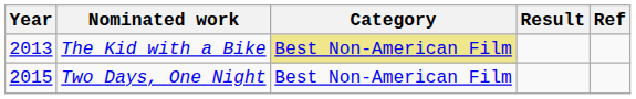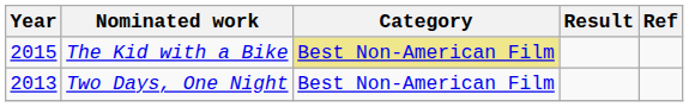 <table class="wikitable sortable">
 <tr>
 <th>Year</th>
 <th>Nominated work</th>
 <th>Category</th>
 <th>Result</th>
 <th>Ref</th>
 </tr>
 <tr>
-<td><a href='#'>2013</a></td>
+<td><a href='#'>2015</a></td>
 <td><em><a href='#'>The Kid with a Bike</a></em></td>
 <td style="background: khaki;"><a href='#'>Best Non-American Film</a></td>
 <td></td>
 <td></td>
 </tr>
 <tr>
-<td><a href='#'>2015</a></td>
+<td><a href='#'>2013</a></td>
 <td><em><a href='#'>Two Days, One Night</a></em></td>
 <td><a href='#'>Best Non-American Film</a></td>
 <td></td>
 <td></td>
 </tr>
 <tr>
 </tr>
 </table>
